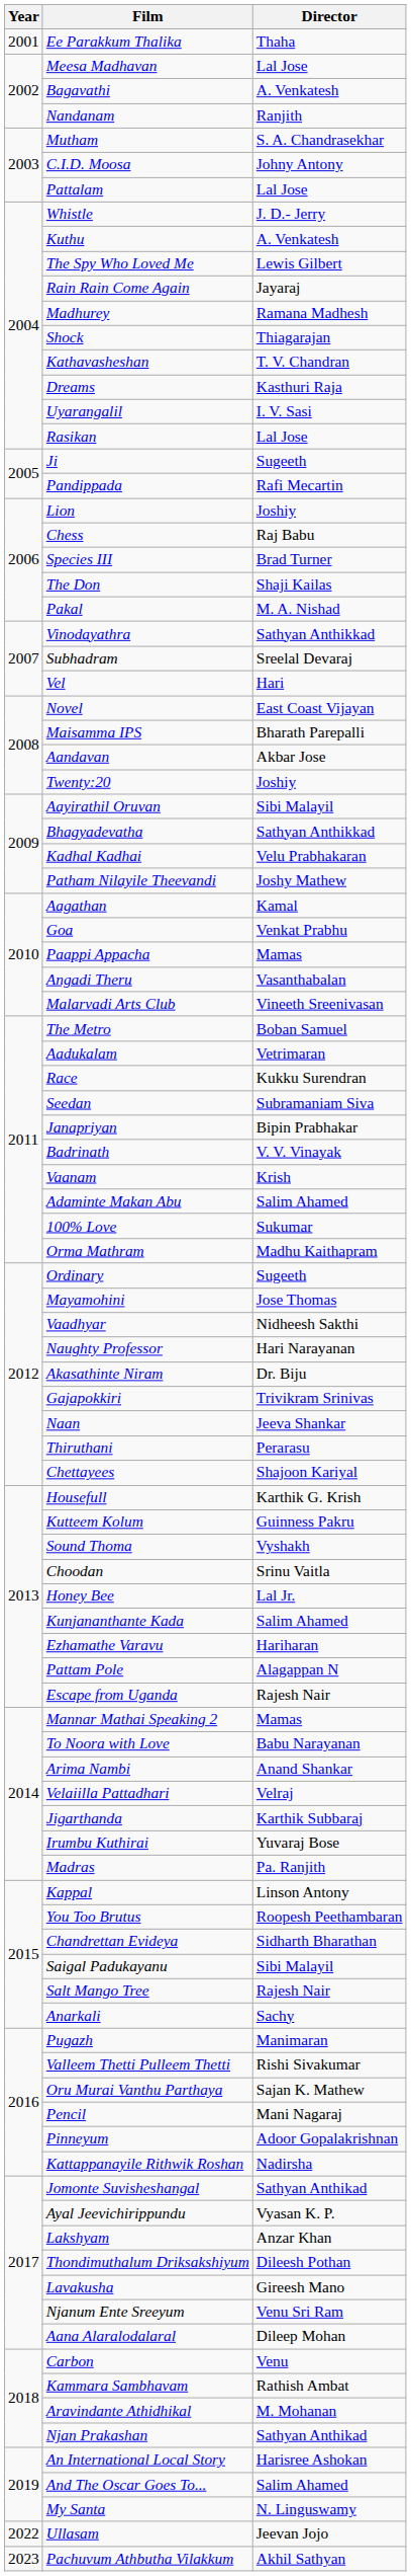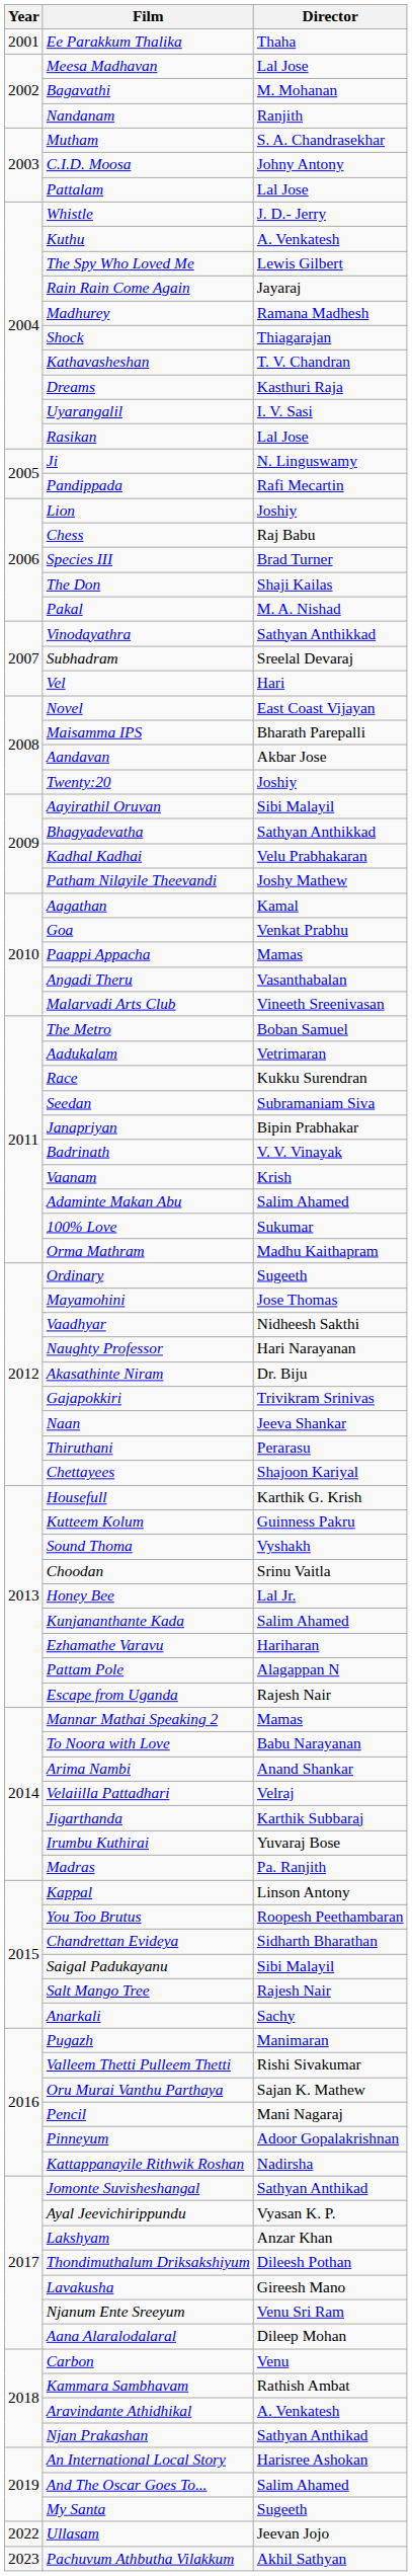 <table class="wikitable">
 <tr>
 <th>Year</th>
 <th>Film</th>
 <th>Director</th>
 </tr>
 <tr>
 <td>2001</td>
 <td><em><a href='#'>Ee Parakkum Thalika</a></em></td>
 <td><a href='#'>Thaha</a></td>
 </tr>
 <tr>
 <td rowspan="3">2002</td>
 <td><em><a href='#'>Meesa Madhavan</a></em></td>
 <td><a href='#'>Lal Jose</a></td>
 </tr>
 <tr>
 <td><em><a href='#'>Bagavathi</a></em></td>
-<td><a href='#'>A. Venkatesh</a></td>
+<td><a href='#'>M. Mohanan</a></td>
 </tr>
 <tr>
 <td><em><a href='#'>Nandanam</a></em></td>
 <td><a href='#'>Ranjith</a></td>
 </tr>
 <tr>
 <td rowspan="3">2003</td>
 <td><em><a href='#'>Mutham</a></em></td>
 <td><a href='#'>S. A. Chandrasekhar</a></td>
 </tr>
 <tr>
 <td><em><a href='#'>C.I.D. Moosa</a></em></td>
 <td><a href='#'>Johny Antony</a></td>
 </tr>
 <tr>
 <td><em><a href='#'>Pattalam</a></em></td>
 <td><a href='#'>Lal Jose</a></td>
 </tr>
 <tr>
 <td rowspan="10">2004</td>
 <td><em><a href='#'>Whistle</a></em></td>
 <td><a href='#'>J. D.- Jerry</a></td>
 </tr>
 <tr>
 <td><em><a href='#'>Kuthu</a></em></td>
 <td><a href='#'>A. Venkatesh</a></td>
 </tr>
 <tr>
 <td><em><a href='#'>The Spy Who Loved Me</a></em></td>
 <td><a href='#'>Lewis Gilbert</a></td>
 </tr>
 <tr>
 <td><em><a href='#'>Rain Rain Come Again</a></em></td>
 <td>Jayaraj</td>
 </tr>
 <tr>
 <td><em><a href='#'>Madhurey</a></em></td>
 <td><a href='#'>Ramana Madhesh</a></td>
 </tr>
 <tr>
 <td><a href='#'><em>Shock</em></a></td>
 <td><a href='#'>Thiagarajan</a></td>
 </tr>
 <tr>
 <td><em><a href='#'>Kathavasheshan</a></em></td>
 <td><a href='#'>T. V. Chandran</a></td>
 </tr>
 <tr>
 <td><a href='#'><em>Dreams</em></a></td>
 <td><a href='#'>Kasthuri Raja</a></td>
 </tr>
 <tr>
 <td><em><a href='#'>Uyarangalil</a></em></td>
 <td><a href='#'>I. V. Sasi</a></td>
 </tr>
 <tr>
 <td><em><a href='#'>Rasikan</a> </em></td>
 <td><a href='#'>Lal Jose</a></td>
 </tr>
 <tr>
 <td rowspan="2">2005</td>
 <td><a href='#'><em>Ji</em></a></td>
-<td><a href='#'>Sugeeth</a></td>
+<td><a href='#'>N. Linguswamy</a></td>
 </tr>
 <tr>
 <td><em><a href='#'>Pandippada</a></em></td>
 <td><a href='#'>Rafi Mecartin</a></td>
 </tr>
 <tr>
 <td rowspan="5">2006</td>
 <td><em><a href='#'>Lion</a></em></td>
 <td><a href='#'>Joshiy</a></td>
 </tr>
 <tr>
 <td><a href='#'><em>Chess</em></a></td>
 <td>Raj Babu</td>
 </tr>
 <tr>
 <td><em><a href='#'>Species III</a></em></td>
 <td><a href='#'>Brad Turner</a></td>
 </tr>
 <tr>
 <td><em><a href='#'>The Don</a></em></td>
 <td><a href='#'>Shaji Kailas</a></td>
 </tr>
 <tr>
 <td><a href='#'><em>Pakal</em></a></td>
 <td><a href='#'>M. A. Nishad</a></td>
 </tr>
 <tr>
 <td rowspan="3">2007</td>
 <td><em><a href='#'>Vinodayathra</a></em></td>
 <td><a href='#'>Sathyan Anthikkad</a></td>
 </tr>
 <tr>
 <td><em>Subhadram</em></td>
 <td>Sreelal Devaraj</td>
 </tr>
 <tr>
 <td><a href='#'><em>Vel</em></a></td>
 <td><a href='#'>Hari</a></td>
 </tr>
 <tr>
 <td rowspan="4">2008</td>
 <td><a href='#'><em>Novel</em></a></td>
 <td><a href='#'>East Coast Vijayan</a></td>
 </tr>
 <tr>
 <td><em><a href='#'>Maisamma IPS</a></em></td>
 <td>Bharath Parepalli</td>
 </tr>
 <tr>
 <td><a href='#'><em>Aandavan</em></a></td>
 <td>Akbar Jose</td>
 </tr>
 <tr>
 <td><em><a href='#'>Twenty:20</a></em></td>
 <td><a href='#'>Joshiy</a></td>
 </tr>
 <tr>
 <td rowspan="4">2009</td>
 <td><a href='#'><em>Aayirathil Oruvan</em></a></td>
 <td><a href='#'>Sibi Malayil</a></td>
 </tr>
 <tr>
 <td><em><a href='#'>Bhagyadevatha</a></em></td>
 <td><a href='#'>Sathyan Anthikkad</a></td>
 </tr>
 <tr>
 <td><em><a href='#'>Kadhal Kadhai</a></em></td>
 <td><a href='#'>Velu Prabhakaran</a></td>
 </tr>
 <tr>
 <td><em><a href='#'>Patham Nilayile Theevandi</a></em></td>
 <td><a href='#'>Joshy Mathew</a></td>
 </tr>
 <tr>
 <td rowspan="5">2010</td>
 <td><em><a href='#'>Aagathan</a> </em></td>
 <td><a href='#'>Kamal</a></td>
 </tr>
 <tr>
 <td><a href='#'><em>Goa</em></a></td>
 <td><a href='#'>Venkat Prabhu</a></td>
 </tr>
 <tr>
 <td><em><a href='#'>Paappi Appacha</a></em></td>
 <td><a href='#'>Mamas</a></td>
 </tr>
 <tr>
 <td><em><a href='#'>Angadi Theru</a></em></td>
 <td><a href='#'>Vasanthabalan</a></td>
 </tr>
 <tr>
 <td><em><a href='#'>Malarvadi Arts Club</a></em></td>
 <td><a href='#'>Vineeth Sreenivasan</a></td>
 </tr>
 <tr>
 <td rowspan="10">2011</td>
 <td><em><a href='#'>The Metro</a></em></td>
 <td><a href='#'>Boban Samuel</a></td>
 </tr>
 <tr>
 <td><em><a href='#'>Aadukalam</a> </em></td>
 <td><a href='#'>Vetrimaran</a></td>
 </tr>
 <tr>
 <td><a href='#'><em>Race</em></a></td>
 <td>Kukku Surendran</td>
 </tr>
 <tr>
 <td><em><a href='#'>Seedan</a> </em></td>
 <td><a href='#'>Subramaniam Siva</a></td>
 </tr>
 <tr>
 <td><em><a href='#'>Janapriyan</a></em></td>
 <td>Bipin Prabhakar</td>
 </tr>
 <tr>
 <td><a href='#'><em>Badrinath</em></a></td>
 <td><a href='#'>V. V. Vinayak</a></td>
 </tr>
 <tr>
 <td><em><a href='#'>Vaanam</a> </em></td>
 <td><a href='#'>Krish</a></td>
 </tr>
 <tr>
 <td><em><a href='#'>Adaminte Makan Abu</a></em></td>
 <td><a href='#'>Salim Ahamed</a></td>
 </tr>
 <tr>
 <td><a href='#'><em>100% Love</em></a></td>
 <td><a href='#'>Sukumar</a></td>
 </tr>
 <tr>
 <td><em><a href='#'>Orma Mathram</a></em></td>
 <td><a href='#'>Madhu Kaithapram</a></td>
 </tr>
 <tr>
 <td rowspan="9">2012</td>
 <td><em><a href='#'>Ordinary</a></em></td>
 <td><a href='#'>Sugeeth</a></td>
 </tr>
 <tr>
 <td><em><a href='#'>Mayamohini</a></em></td>
 <td><a href='#'>Jose Thomas</a></td>
 </tr>
 <tr>
 <td><em><a href='#'>Vaadhyar</a></em></td>
 <td>Nidheesh Sakthi</td>
 </tr>
 <tr>
 <td><em><a href='#'>Naughty Professor</a></em></td>
 <td>Hari Narayanan</td>
 </tr>
 <tr>
 <td><em><a href='#'>Akasathinte Niram</a></em></td>
 <td>Dr. Biju</td>
 </tr>
 <tr>
 <td><em><a href='#'>Gajapokkiri</a></em></td>
 <td><a href='#'>Trivikram Srinivas</a></td>
 </tr>
 <tr>
 <td><a href='#'><em>Naan</em></a></td>
 <td><a href='#'>Jeeva Shankar</a></td>
 </tr>
 <tr>
 <td><a href='#'><em>Thiruthani</em></a></td>
 <td><a href='#'>Perarasu</a></td>
 </tr>
 <tr>
 <td><em><a href='#'>Chettayees</a> </em></td>
 <td><a href='#'>Shajoon Kariyal</a></td>
 </tr>
 <tr>
 <td rowspan="9">2013</td>
 <td><a href='#'><em>Housefull</em></a></td>
 <td>Karthik G. Krish</td>
 </tr>
 <tr>
 <td><em><a href='#'>Kutteem Kolum</a></em></td>
 <td><a href='#'>Guinness Pakru</a></td>
 </tr>
 <tr>
 <td><em><a href='#'>Sound Thoma</a></em></td>
 <td><a href='#'>Vyshakh</a></td>
 </tr>
 <tr>
 <td><em>Choodan</em></td>
 <td>Srinu Vaitla</td>
 </tr>
 <tr>
 <td><em><a href='#'>Honey Bee</a></em></td>
 <td><a href='#'>Lal Jr.</a></td>
 </tr>
 <tr>
 <td><em><a href='#'>Kunjananthante Kada</a></em></td>
 <td><a href='#'>Salim Ahamed</a></td>
 </tr>
 <tr>
 <td><em><a href='#'>Ezhamathe Varavu</a></em></td>
 <td><a href='#'>Hariharan</a></td>
 </tr>
 <tr>
 <td><em><a href='#'>Pattam Pole</a></em></td>
 <td><a href='#'>Alagappan N</a></td>
 </tr>
 <tr>
 <td><em><a href='#'>Escape from Uganda</a></em></td>
 <td>Rajesh Nair</td>
 </tr>
 <tr>
 <td rowspan="7">2014</td>
 <td><em><a href='#'>Mannar Mathai Speaking 2</a></em></td>
 <td><a href='#'>Mamas</a></td>
 </tr>
 <tr>
 <td><em><a href='#'>To Noora with Love</a></em></td>
 <td><a href='#'>Babu Narayanan</a></td>
 </tr>
 <tr>
 <td><em><a href='#'>Arima Nambi</a></em></td>
 <td><a href='#'>Anand Shankar</a></td>
 </tr>
 <tr>
 <td><em><a href='#'>Velaiilla Pattadhari</a></em></td>
 <td><a href='#'>Velraj</a></td>
 </tr>
 <tr>
 <td><a href='#'><em>Jigarthanda</em></a></td>
 <td><a href='#'>Karthik Subbaraj</a></td>
 </tr>
 <tr>
 <td><em><a href='#'>Irumbu Kuthirai</a></em></td>
 <td>Yuvaraj Bose</td>
 </tr>
 <tr>
 <td><a href='#'><em>Madras</em></a></td>
 <td><a href='#'>Pa. Ranjith</a></td>
 </tr>
 <tr>
 <td rowspan="6">2015</td>
 <td><em><a href='#'>Kappal</a></em></td>
 <td>Linson Antony</td>
 </tr>
 <tr>
 <td><a href='#'><em>You Too Brutus</em></a></td>
 <td><a href='#'>Roopesh Peethambaran</a></td>
 </tr>
 <tr>
 <td><em><a href='#'>Chandrettan Evideya</a></em></td>
 <td><a href='#'>Sidharth Bharathan</a></td>
 </tr>
 <tr>
 <td><em>Saigal Padukayanu</em></td>
 <td><a href='#'>Sibi Malayil</a></td>
 </tr>
 <tr>
 <td><em><a href='#'>Salt Mango Tree</a></em></td>
 <td><a href='#'>Rajesh Nair</a></td>
 </tr>
 <tr>
 <td><em><a href='#'>Anarkali</a></em></td>
 <td><a href='#'>Sachy</a></td>
 </tr>
 <tr>
 <td rowspan="6">2016</td>
 <td><em><a href='#'>Pugazh</a></em></td>
 <td><a href='#'>Manimaran</a></td>
 </tr>
 <tr>
 <td><em><a href='#'>Valleem Thetti Pulleem Thetti</a></em></td>
 <td>Rishi Sivakumar</td>
 </tr>
 <tr>
 <td><a href='#'><em>Oru Murai Vanthu Parthaya</em></a></td>
 <td>Sajan K. Mathew</td>
 </tr>
 <tr>
 <td><a href='#'><em>Pencil</em></a></td>
 <td>Mani Nagaraj</td>
 </tr>
 <tr>
 <td><em><a href='#'>Pinneyum</a></em></td>
 <td><a href='#'>Adoor Gopalakrishnan</a></td>
 </tr>
 <tr>
 <td><em><a href='#'>Kattappanayile Rithwik Roshan</a></em></td>
 <td><a href='#'>Nadirsha</a></td>
 </tr>
 <tr>
 <td rowspan="7">2017</td>
 <td><em><a href='#'>Jomonte Suvisheshangal</a></em></td>
 <td><a href='#'>Sathyan Anthikad</a></td>
 </tr>
 <tr>
 <td><em>Ayal Jeevichirippundu</em></td>
 <td>Vyasan K. P.</td>
 </tr>
 <tr>
 <td><em><a href='#'>Lakshyam</a></em></td>
 <td>Anzar Khan</td>
 </tr>
 <tr>
 <td><em><a href='#'>Thondimuthalum Driksakshiyum</a></em></td>
 <td><a href='#'>Dileesh Pothan</a></td>
 </tr>
 <tr>
 <td><em><a href='#'>Lavakusha</a></em></td>
 <td>Gireesh Mano</td>
 </tr>
 <tr>
 <td><em>Njanum Ente Sreeyum</em></td>
 <td><a href='#'>Venu Sri Ram</a></td>
 </tr>
 <tr>
 <td><em><a href='#'>Aana Alaralodalaral</a></em></td>
 <td>Dileep Mohan</td>
 </tr>
 <tr>
 <td rowspan="4">2018</td>
 <td><em><a href='#'>Carbon</a></em></td>
 <td><a href='#'>Venu</a></td>
 </tr>
 <tr>
 <td><em><a href='#'>Kammara Sambhavam</a></em></td>
 <td>Rathish Ambat</td>
 </tr>
 <tr>
 <td><em><a href='#'>Aravindante Athidhikal</a></em></td>
-<td><a href='#'>M. Mohanan</a></td>
+<td><a href='#'>A. Venkatesh</a></td>
 </tr>
 <tr>
 <td><em><a href='#'>Njan Prakashan</a></em></td>
 <td><a href='#'>Sathyan Anthikad</a></td>
 </tr>
 <tr>
 <td rowspan="3">2019</td>
 <td><em><a href='#'>An International Local Story</a></em></td>
 <td><a href='#'>Harisree Ashokan</a></td>
 </tr>
 <tr>
 <td><em><a href='#'>And The Oscar Goes To...</a></em></td>
 <td><a href='#'>Salim Ahamed</a></td>
 </tr>
 <tr>
 <td><em><a href='#'>My Santa</a></em></td>
-<td><a href='#'>N. Linguswamy</a></td>
+<td><a href='#'>Sugeeth</a></td>
 </tr>
 <tr>
 <td>2022</td>
 <td><em><a href='#'>Ullasam</a></em></td>
 <td>Jeevan Jojo</td>
 </tr>
 <tr>
 <td>2023</td>
 <td><em><a href='#'>Pachuvum Athbutha Vilakkum</a></em></td>
 <td><a href='#'>Akhil Sathyan</a></td>
 </tr>
 </table>
